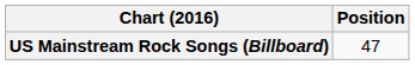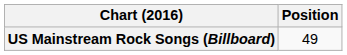 <table class="wikitable plainrowheaders" style="text-align:center">
 <tr>
 <th scope="col">Chart (2016)</th>
 <th scope="col">Position</th>
 </tr>
 <tr>
 <th scope="row">US Mainstream Rock Songs (<em>Billboard</em>)</th>
-<td>47</td>
+<td>49</td>
 </tr>
 </table>
